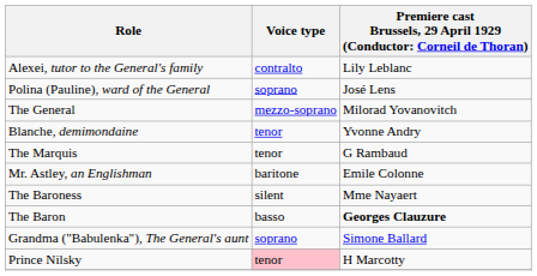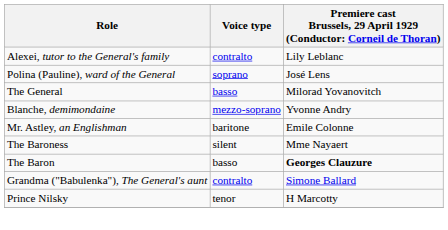 <table class="wikitable" border="1">
 <tr>
 <th>Role</th>
 <th>Voice type</th>
 <th>Premiere cast<br>Brussels, 29 April 1929<br>(Conductor: <a href='#'>Corneil de Thoran</a>)</th>
 </tr>
 <tr>
 <td>Alexei, <em>tutor to the General's family</em></td>
 <td><a href='#'>contralto</a></td>
 <td>Lily Leblanc</td>
 </tr>
 <tr>
 <td>Polina (Pauline), <em>ward of the General</em></td>
 <td><a href='#'>soprano</a></td>
 <td>José Lens</td>
 </tr>
 <tr>
 <td>The General</td>
-<td><a href='#'>mezzo-soprano</a></td>
+<td><a href='#'>basso</a></td>
 <td>Milorad Yovanovitch</td>
 </tr>
 <tr>
 <td>Blanche, <em>demimondaine</em></td>
-<td><a href='#'>tenor</a></td>
+<td><a href='#'>mezzo-soprano</a></td>
 <td>Yvonne Andry</td>
-</tr>
-<tr>
-<td>The Marquis</td>
-<td>tenor</td>
-<td>G Rambaud</td>
 </tr>
 <tr>
 <td>Mr. Astley, <em>an Englishman</em></td>
 <td>baritone</td>
 <td>Emile Colonne</td>
 </tr>
 <tr>
 <td>The Baroness</td>
 <td>silent</td>
 <td>Mme Nayaert</td>
 </tr>
 <tr>
 <td>The Baron</td>
 <td>basso</td>
 <td><strong>Georges Clauzure</strong></td>
 </tr>
 <tr>
 <td>Grandma ("Babulenka"), <em>The General's aunt</em></td>
-<td><a href='#'>soprano</a></td>
+<td><a href='#'>contralto</a></td>
 <td><a href='#'>Simone Ballard</a></td>
 </tr>
 <tr>
 <td>Prince Nilsky</td>
-<td style="background: pink;">tenor</td>
+<td>tenor</td>
 <td>H Marcotty</td>
 </tr>
 <tr>
 </tr>
 </table>
